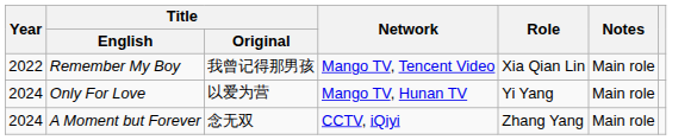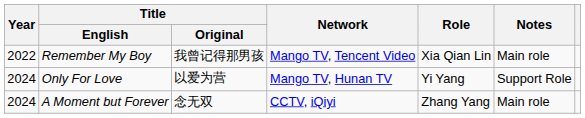 <table class="wikitable sortable plainrowheaders">
 <tr>
 <th scope="col" rowspan="2">Year</th>
 <th scope="col" colspan="2">Title</th>
 <th scope="col" rowspan="2">Network</th>
 <th scope="col" rowspan="2">Role</th>
 <th scope="col" rowspan="2">Notes</th>
 <th scope="col" rowspan="2" class="unsortable"></th>
 </tr>
 <tr>
 <th scope="col">English</th>
 <th scope="col">Original</th>
 </tr>
 <tr>
 <td rowspan="1" scope="row">2022</td>
 <td><em>Remember My Boy</em></td>
 <td>我曾记得那男孩</td>
 <td><a href='#'>Mango TV</a>, <a href='#'>Tencent Video</a></td>
 <td>Xia Qian Lin</td>
 <td>Main role</td>
 <td></td>
 </tr>
 <tr>
 <td scope="row">2024</td>
 <td><em>Only For Love</em></td>
 <td>以爱为营</td>
 <td><a href='#'>Mango TV</a>, <a href='#'>Hunan TV</a></td>
 <td>Yi Yang</td>
-<td>Main role</td>
+<td>Support Role</td>
 <td></td>
 </tr>
 <tr>
 <td>2024</td>
 <td><em>A Moment but Forever</em></td>
 <td>念无双</td>
 <td><a href='#'>CCTV</a>, <a href='#'>iQiyi</a></td>
 <td>Zhang Yang</td>
 <td>Main role</td>
 <td></td>
 </tr>
 </table>
